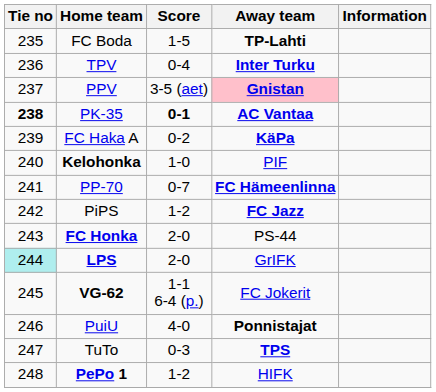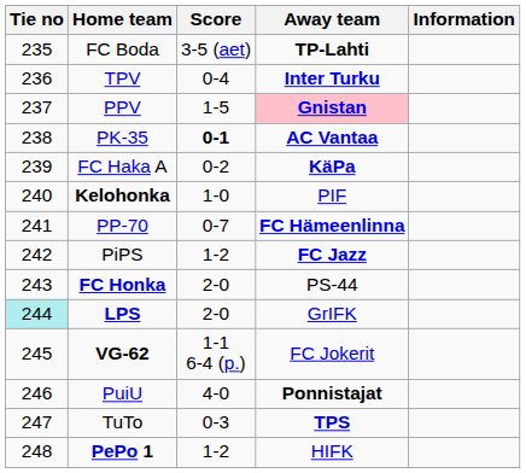 <table class="wikitable" style="text-align:center">
 <tr>
 <th style= width="40px">Tie no</th>
 <th style= width="150px">Home team</th>
 <th style= width="60px">Score</th>
 <th style= width="150px">Away team</th>
 <th style= width="30px">Information</th>
 </tr>
 <tr>
 <td>235</td>
 <td>FC Boda</td>
-<td>1-5</td>
+<td>3-5 (<a href='#'>aet</a>)</td>
 <td><strong>TP-Lahti</strong></td>
 <td></td>
 </tr>
 <tr>
 <td>236</td>
 <td><a href='#'>TPV</a></td>
 <td>0-4</td>
 <td><strong><a href='#'>Inter Turku</a></strong></td>
 <td></td>
 </tr>
 <tr>
 <td>237</td>
 <td><a href='#'>PPV</a></td>
-<td>3-5 (<a href='#'>aet</a>)</td>
+<td>1-5</td>
 <td style="background: pink;"><strong><a href='#'>Gnistan</a></strong></td>
 <td></td>
 </tr>
 <tr>
-<td><strong>238</strong></td>
+<td>238</td>
 <td><a href='#'>PK-35</a></td>
 <td><strong>0-1</strong></td>
 <td><strong><a href='#'>AC Vantaa</a></strong></td>
 <td></td>
 </tr>
 <tr>
 <td>239</td>
 <td><a href='#'>FC Haka</a> A</td>
 <td>0-2</td>
 <td><strong><a href='#'>KäPa</a></strong></td>
 <td></td>
 </tr>
 <tr>
 <td>240</td>
 <td><strong>Kelohonka</strong></td>
 <td>1-0</td>
 <td><a href='#'>PIF</a></td>
 <td></td>
 </tr>
 <tr>
 <td>241</td>
 <td><a href='#'>PP-70</a></td>
 <td>0-7</td>
 <td><strong><a href='#'>FC Hämeenlinna</a></strong></td>
 <td></td>
 </tr>
 <tr>
 <td>242</td>
 <td>PiPS</td>
 <td>1-2</td>
 <td><strong><a href='#'>FC Jazz</a></strong></td>
 <td></td>
 </tr>
 <tr>
 <td>243</td>
 <td><strong><a href='#'>FC Honka</a></strong></td>
 <td>2-0</td>
 <td>PS-44</td>
 <td></td>
 </tr>
 <tr>
 <td style="background: paleturquoise;">244</td>
 <td><strong><a href='#'>LPS</a></strong></td>
 <td>2-0</td>
 <td><a href='#'>GrIFK</a></td>
 <td></td>
 </tr>
 <tr>
 <td>245</td>
 <td><strong>VG-62</strong></td>
 <td>1-1<br> 6-4  (<a href='#'>p.</a>)</td>
 <td><a href='#'>FC Jokerit</a></td>
 <td></td>
 </tr>
 <tr>
 <td>246</td>
 <td><a href='#'>PuiU</a></td>
 <td>4-0</td>
 <td><strong>Ponnistajat</strong></td>
 <td></td>
 </tr>
 <tr>
 <td>247</td>
 <td>TuTo</td>
 <td>0-3</td>
 <td><strong><a href='#'>TPS</a></strong></td>
 <td></td>
 </tr>
 <tr>
 <td>248</td>
 <td><strong><a href='#'>PePo</a> 1</strong></td>
 <td>1-2</td>
 <td><a href='#'>HIFK</a></td>
 <td></td>
 </tr>
 <tr>
 </tr>
 </table>
